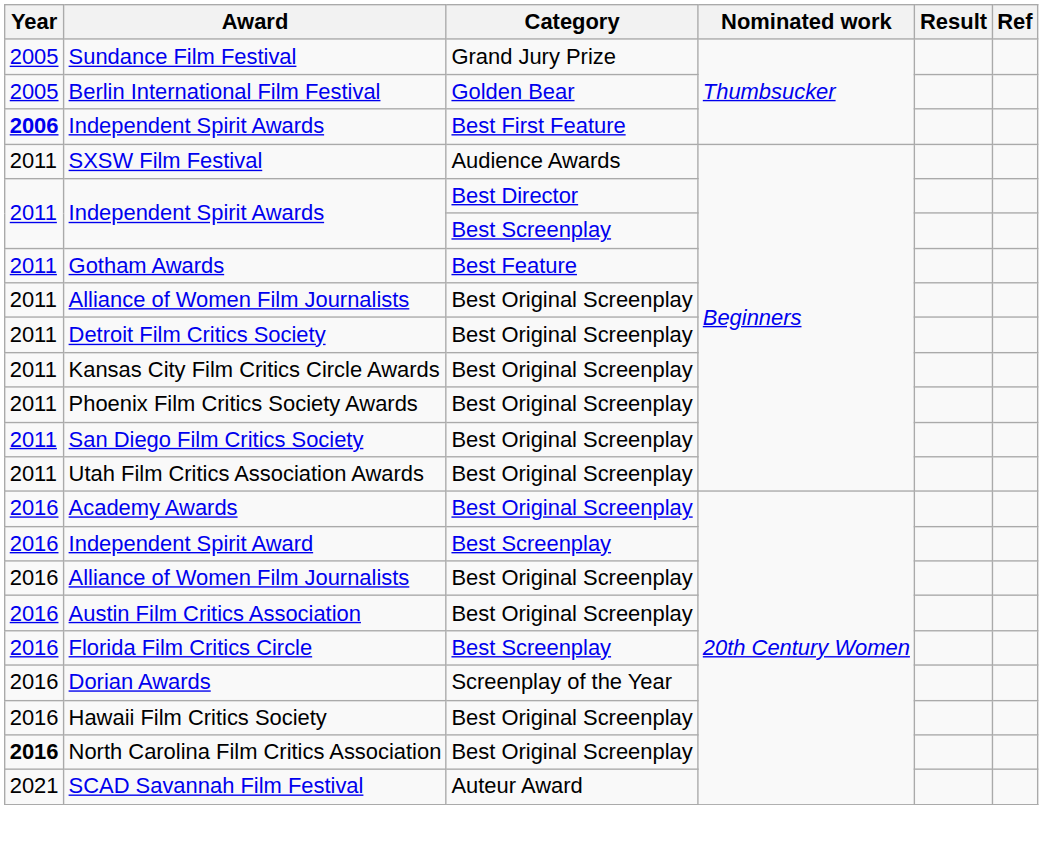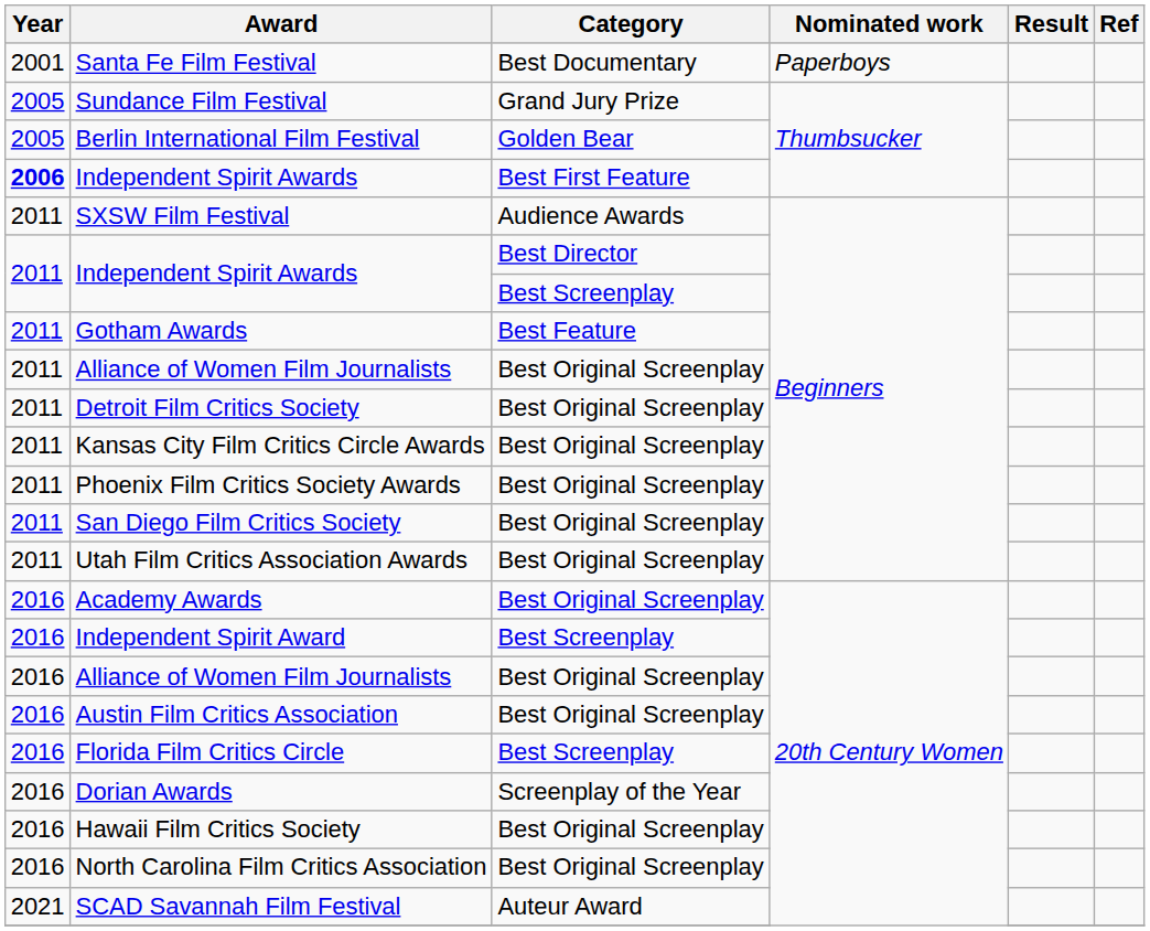 <table class="wikitable sortable">
 <tr>
 <th>Year</th>
 <th>Award</th>
 <th>Category</th>
 <th>Nominated work</th>
 <th>Result</th>
 <th class=unsortable>Ref</th>
+</tr>
+<tr>
+<td>2001</td>
+<td><a href='#'>Santa Fe Film Festival</a></td>
+<td>Best Documentary</td>
+<td><em>Paperboys</em></td>
+<td></td>
+<td></td>
 </tr>
 <tr>
 <td><a href='#'>2005</a></td>
 <td><a href='#'>Sundance Film Festival</a></td>
 <td>Grand Jury Prize</td>
 <td rowspan="3"><em><a href='#'>Thumbsucker</a></em></td>
 <td></td>
 <td></td>
 </tr>
 <tr>
 <td><a href='#'>2005</a></td>
 <td><a href='#'>Berlin International Film Festival</a></td>
 <td><a href='#'>Golden Bear</a></td>
 <td></td>
 <td></td>
 </tr>
 <tr>
 <td><strong><a href='#'>2006</a></strong></td>
 <td><a href='#'>Independent Spirit Awards</a></td>
 <td><a href='#'>Best First Feature</a></td>
 <td></td>
 <td></td>
 </tr>
 <tr>
 <td>2011</td>
 <td><a href='#'>SXSW Film Festival</a></td>
 <td>Audience Awards</td>
 <td rowspan="10"><em><a href='#'>Beginners</a></em></td>
 <td></td>
 <td></td>
 </tr>
 <tr>
 <td rowspan="2"><a href='#'>2011</a></td>
 <td rowspan="2"><a href='#'>Independent Spirit Awards</a></td>
 <td><a href='#'>Best Director</a></td>
 <td></td>
 <td></td>
 </tr>
 <tr>
 <td><a href='#'>Best Screenplay</a></td>
 <td></td>
 <td></td>
 </tr>
 <tr>
 <td><a href='#'>2011</a></td>
 <td><a href='#'>Gotham Awards</a></td>
 <td><a href='#'>Best Feature</a></td>
 <td></td>
 <td></td>
 </tr>
 <tr>
 <td>2011</td>
 <td><a href='#'>Alliance of Women Film Journalists</a></td>
 <td>Best Original Screenplay</td>
 <td></td>
 <td></td>
 </tr>
 <tr>
 <td>2011</td>
 <td><a href='#'>Detroit Film Critics Society</a></td>
 <td>Best Original Screenplay</td>
 <td></td>
 <td></td>
 </tr>
 <tr>
 <td>2011</td>
 <td>Kansas City Film Critics Circle Awards</td>
 <td>Best Original Screenplay</td>
 <td></td>
 <td></td>
 </tr>
 <tr>
 <td>2011</td>
 <td>Phoenix Film Critics Society Awards</td>
 <td>Best Original Screenplay</td>
 <td></td>
 <td></td>
 </tr>
 <tr>
 <td><a href='#'>2011</a></td>
 <td><a href='#'>San Diego Film Critics Society</a></td>
 <td>Best Original Screenplay</td>
 <td></td>
 <td></td>
 </tr>
 <tr>
 <td>2011</td>
 <td>Utah Film Critics Association Awards</td>
 <td>Best Original Screenplay</td>
 <td></td>
 <td></td>
 </tr>
 <tr>
 <td><a href='#'>2016</a></td>
 <td><a href='#'>Academy Awards</a></td>
 <td><a href='#'>Best Original Screenplay</a></td>
 <td rowspan="11"><em><a href='#'>20th Century Women</a></em></td>
 <td></td>
 <td></td>
 </tr>
 <tr>
 <td><a href='#'>2016</a></td>
 <td><a href='#'>Independent Spirit Award</a></td>
 <td><a href='#'>Best Screenplay</a></td>
 <td></td>
 <td></td>
 </tr>
 <tr>
 <td>2016</td>
 <td><a href='#'>Alliance of Women Film Journalists</a></td>
 <td>Best Original Screenplay</td>
 <td></td>
 <td></td>
 </tr>
 <tr>
 <td><a href='#'>2016</a></td>
 <td><a href='#'>Austin Film Critics Association</a></td>
 <td>Best Original Screenplay</td>
 <td></td>
 <td></td>
 </tr>
 <tr>
 <td><a href='#'>2016</a></td>
 <td><a href='#'>Florida Film Critics Circle</a></td>
 <td><a href='#'>Best Screenplay</a></td>
 <td></td>
 <td></td>
 </tr>
 <tr>
 <td>2016</td>
 <td><a href='#'>Dorian Awards</a></td>
 <td>Screenplay of the Year</td>
 <td></td>
 <td></td>
 </tr>
 <tr>
 <td>2016</td>
 <td>Hawaii Film Critics Society</td>
 <td>Best Original Screenplay</td>
 <td></td>
 <td></td>
 </tr>
 <tr>
-<td><strong>2016</strong></td>
+<td>2016</td>
 <td>North Carolina Film Critics Association</td>
 <td>Best Original Screenplay</td>
 <td></td>
 <td></td>
 </tr>
 <tr>
 <td>2021</td>
 <td><a href='#'>SCAD Savannah Film Festival</a></td>
 <td>Auteur Award</td>
 <td></td>
 <td></td>
 </tr>
 <tr>
 </tr>
 </table>
